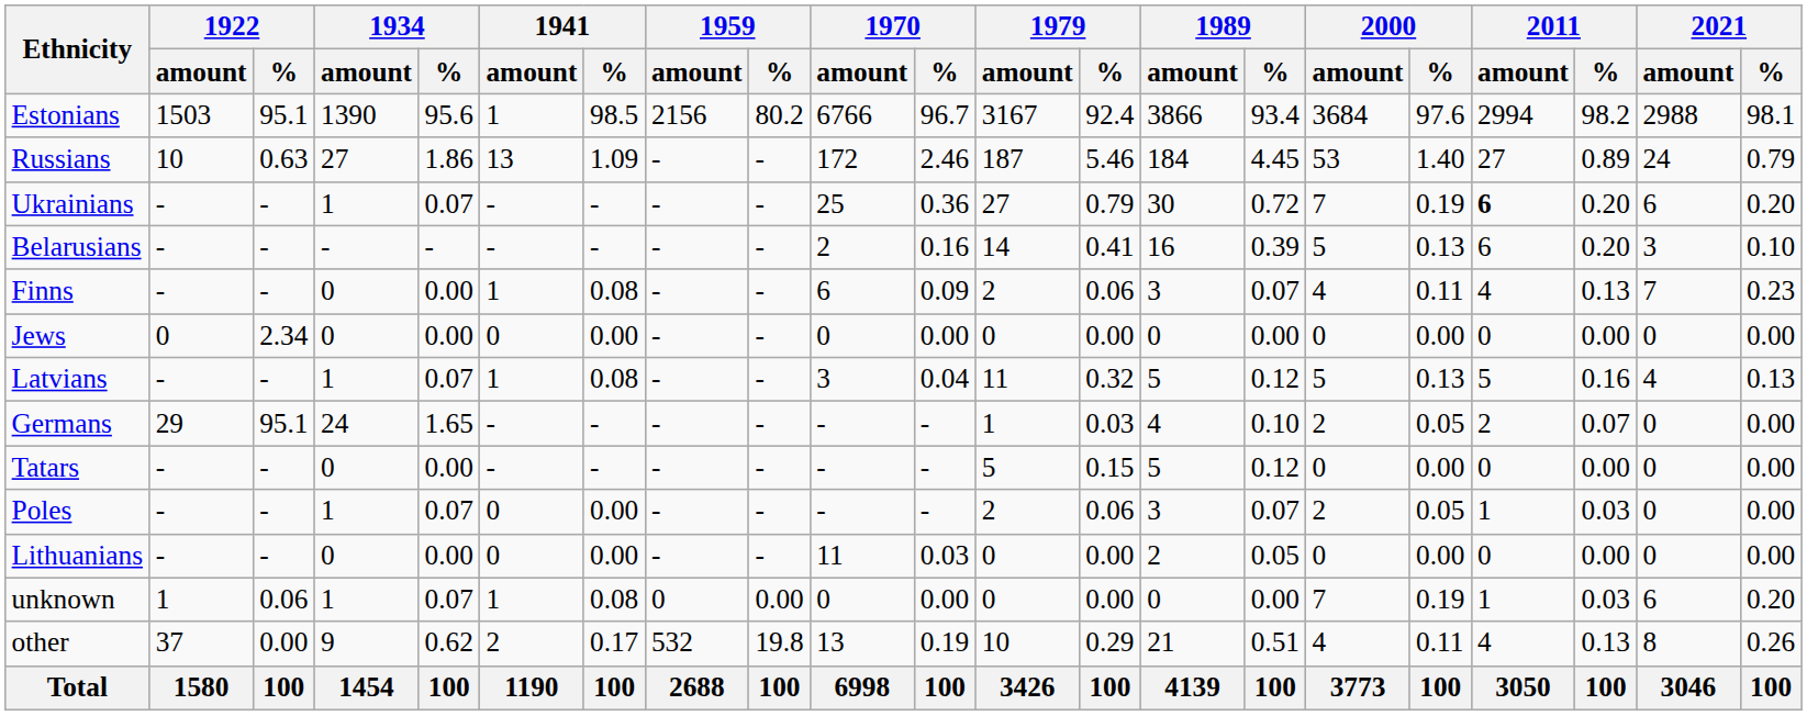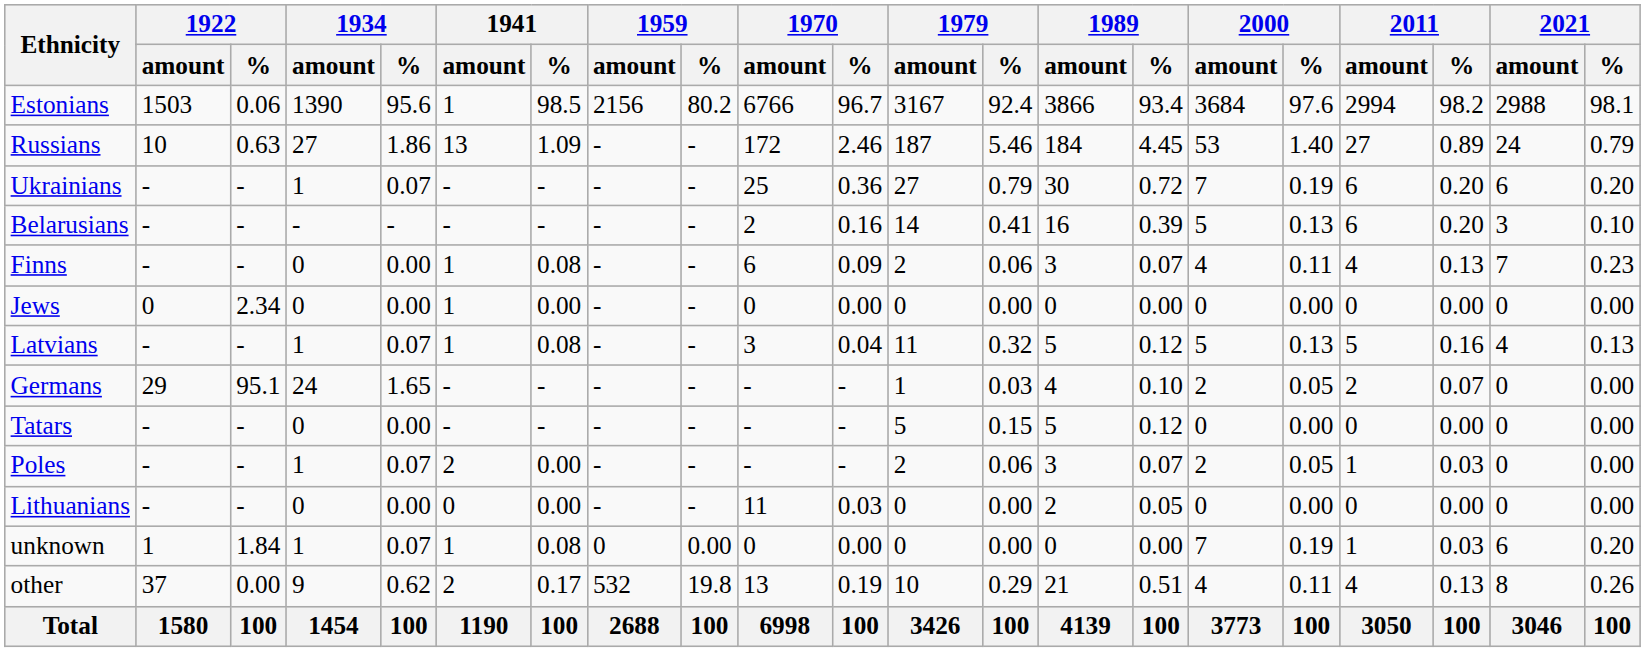 <table class="wikitable sortable">
 <tr>
 <th rowspan="2">Ethnicity</th>
 <th colspan="2"><a href='#'>1922</a></th>
 <th colspan="2"><a href='#'>1934</a></th>
 <th colspan="2">1941</th>
 <th colspan="2"><a href='#'>1959</a></th>
 <th colspan="2"><a href='#'>1970</a></th>
 <th colspan="2"><a href='#'>1979</a></th>
 <th colspan="2"><a href='#'>1989</a></th>
 <th colspan="2"><a href='#'>2000</a></th>
 <th colspan="2"><a href='#'>2011</a></th>
 <th colspan="2"><a href='#'>2021</a></th>
 </tr>
 <tr>
 <th>amount</th>
 <th>%</th>
 <th>amount</th>
 <th>%</th>
 <th>amount</th>
 <th>%</th>
 <th>amount</th>
 <th>%</th>
 <th>amount</th>
 <th>%</th>
 <th>amount</th>
 <th>%</th>
 <th>amount</th>
 <th>%</th>
 <th>amount</th>
 <th>%</th>
 <th>amount</th>
 <th>%</th>
 <th>amount</th>
 <th>%</th>
 </tr>
 <tr>
 <td><a href='#'>Estonians</a></td>
 <td>1503</td>
-<td>95.1</td>
+<td>0.06</td>
 <td>1390</td>
 <td>95.6</td>
 <td>1</td>
 <td>98.5</td>
 <td>2156</td>
 <td>80.2</td>
 <td>6766</td>
 <td>96.7</td>
 <td>3167</td>
 <td>92.4</td>
 <td>3866</td>
 <td>93.4</td>
 <td>3684</td>
 <td>97.6</td>
 <td>2994</td>
 <td>98.2</td>
 <td>2988</td>
 <td>98.1</td>
 </tr>
 <tr>
 <td><a href='#'>Russians</a></td>
 <td>10</td>
 <td>0.63</td>
 <td>27</td>
 <td>1.86</td>
 <td>13</td>
 <td>1.09</td>
 <td>-</td>
 <td>-</td>
 <td>172</td>
 <td>2.46</td>
 <td>187</td>
 <td>5.46</td>
 <td>184</td>
 <td>4.45</td>
 <td>53</td>
 <td>1.40</td>
 <td>27</td>
 <td>0.89</td>
 <td>24</td>
 <td>0.79</td>
 </tr>
 <tr>
 <td><a href='#'>Ukrainians</a></td>
 <td>-</td>
 <td>-</td>
 <td>1</td>
 <td>0.07</td>
 <td>-</td>
 <td>-</td>
 <td>-</td>
 <td>-</td>
 <td>25</td>
 <td>0.36</td>
 <td>27</td>
 <td>0.79</td>
 <td>30</td>
 <td>0.72</td>
 <td>7</td>
 <td>0.19</td>
-<td><strong>6</strong></td>
+<td>6</td>
 <td>0.20</td>
 <td>6</td>
 <td>0.20</td>
 </tr>
 <tr>
 <td><a href='#'>Belarusians</a></td>
 <td>-</td>
 <td>-</td>
 <td>-</td>
 <td>-</td>
 <td>-</td>
 <td>-</td>
 <td>-</td>
 <td>-</td>
 <td>2</td>
 <td>0.16</td>
 <td>14</td>
 <td>0.41</td>
 <td>16</td>
 <td>0.39</td>
 <td>5</td>
 <td>0.13</td>
 <td>6</td>
 <td>0.20</td>
 <td>3</td>
 <td>0.10</td>
 </tr>
 <tr>
 <td><a href='#'>Finns</a></td>
 <td>-</td>
 <td>-</td>
 <td>0</td>
 <td>0.00</td>
 <td>1</td>
 <td>0.08</td>
 <td>-</td>
 <td>-</td>
 <td>6</td>
 <td>0.09</td>
 <td>2</td>
 <td>0.06</td>
 <td>3</td>
 <td>0.07</td>
 <td>4</td>
 <td>0.11</td>
 <td>4</td>
 <td>0.13</td>
 <td>7</td>
 <td>0.23</td>
 </tr>
 <tr>
 <td><a href='#'>Jews</a></td>
 <td>0</td>
 <td>2.34</td>
 <td>0</td>
 <td>0.00</td>
-<td>0</td>
+<td>1</td>
 <td>0.00</td>
 <td>-</td>
 <td>-</td>
 <td>0</td>
 <td>0.00</td>
 <td>0</td>
 <td>0.00</td>
 <td>0</td>
 <td>0.00</td>
 <td>0</td>
 <td>0.00</td>
 <td>0</td>
 <td>0.00</td>
 <td>0</td>
 <td>0.00</td>
 </tr>
 <tr>
 <td><a href='#'>Latvians</a></td>
 <td>-</td>
 <td>-</td>
 <td>1</td>
 <td>0.07</td>
 <td>1</td>
 <td>0.08</td>
 <td>-</td>
 <td>-</td>
 <td>3</td>
 <td>0.04</td>
 <td>11</td>
 <td>0.32</td>
 <td>5</td>
 <td>0.12</td>
 <td>5</td>
 <td>0.13</td>
 <td>5</td>
 <td>0.16</td>
 <td>4</td>
 <td>0.13</td>
 </tr>
 <tr>
 <td><a href='#'>Germans</a></td>
 <td>29</td>
 <td>95.1</td>
 <td>24</td>
 <td>1.65</td>
 <td>-</td>
 <td>-</td>
 <td>-</td>
 <td>-</td>
 <td>-</td>
 <td>-</td>
 <td>1</td>
 <td>0.03</td>
 <td>4</td>
 <td>0.10</td>
 <td>2</td>
 <td>0.05</td>
 <td>2</td>
 <td>0.07</td>
 <td>0</td>
 <td>0.00</td>
 </tr>
 <tr>
 <td><a href='#'>Tatars</a></td>
 <td>-</td>
 <td>-</td>
 <td>0</td>
 <td>0.00</td>
 <td>-</td>
 <td>-</td>
 <td>-</td>
 <td>-</td>
 <td>-</td>
 <td>-</td>
 <td>5</td>
 <td>0.15</td>
 <td>5</td>
 <td>0.12</td>
 <td>0</td>
 <td>0.00</td>
 <td>0</td>
 <td>0.00</td>
 <td>0</td>
 <td>0.00</td>
 </tr>
 <tr>
 <td><a href='#'>Poles</a></td>
 <td>-</td>
 <td>-</td>
 <td>1</td>
 <td>0.07</td>
-<td>0</td>
+<td>2</td>
 <td>0.00</td>
 <td>-</td>
 <td>-</td>
 <td>-</td>
 <td>-</td>
 <td>2</td>
 <td>0.06</td>
 <td>3</td>
 <td>0.07</td>
 <td>2</td>
 <td>0.05</td>
 <td>1</td>
 <td>0.03</td>
 <td>0</td>
 <td>0.00</td>
 </tr>
 <tr>
 <td><a href='#'>Lithuanians</a></td>
 <td>-</td>
 <td>-</td>
 <td>0</td>
 <td>0.00</td>
 <td>0</td>
 <td>0.00</td>
 <td>-</td>
 <td>-</td>
 <td>11</td>
 <td>0.03</td>
 <td>0</td>
 <td>0.00</td>
 <td>2</td>
 <td>0.05</td>
 <td>0</td>
 <td>0.00</td>
 <td>0</td>
 <td>0.00</td>
 <td>0</td>
 <td>0.00</td>
 </tr>
 <tr>
 <td>unknown</td>
 <td>1</td>
-<td>0.06</td>
+<td>1.84</td>
 <td>1</td>
 <td>0.07</td>
 <td>1</td>
 <td>0.08</td>
 <td>0</td>
 <td>0.00</td>
 <td>0</td>
 <td>0.00</td>
 <td>0</td>
 <td>0.00</td>
 <td>0</td>
 <td>0.00</td>
 <td>7</td>
 <td>0.19</td>
 <td>1</td>
 <td>0.03</td>
 <td>6</td>
 <td>0.20</td>
 </tr>
 <tr>
 <td>other</td>
 <td>37</td>
 <td>0.00</td>
 <td>9</td>
 <td>0.62</td>
 <td>2</td>
 <td>0.17</td>
 <td>532</td>
 <td>19.8</td>
 <td>13</td>
 <td>0.19</td>
 <td>10</td>
 <td>0.29</td>
 <td>21</td>
 <td>0.51</td>
 <td>4</td>
 <td>0.11</td>
 <td>4</td>
 <td>0.13</td>
 <td>8</td>
 <td>0.26</td>
 </tr>
 <tr>
 <th>Total</th>
 <th>1580</th>
 <th>100</th>
 <th>1454</th>
 <th>100</th>
 <th>1190</th>
 <th>100</th>
 <th>2688</th>
 <th>100</th>
 <th>6998</th>
 <th>100</th>
 <th>3426</th>
 <th>100</th>
 <th>4139</th>
 <th>100</th>
 <th>3773</th>
 <th>100</th>
 <th>3050</th>
 <th>100</th>
 <th>3046</th>
 <th>100</th>
 </tr>
 </table>
